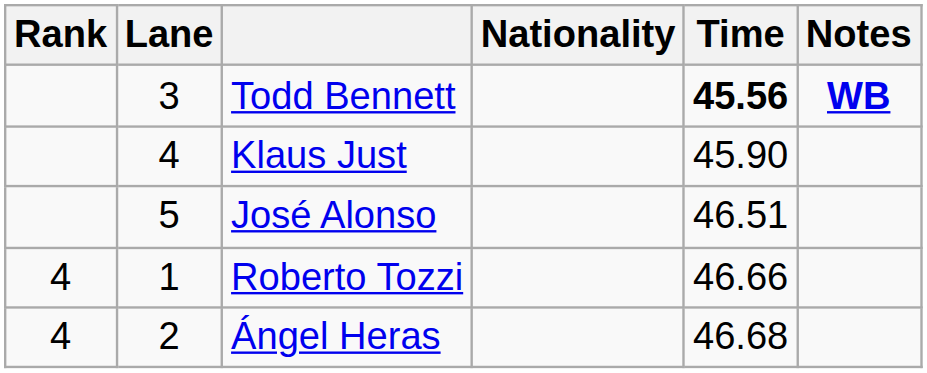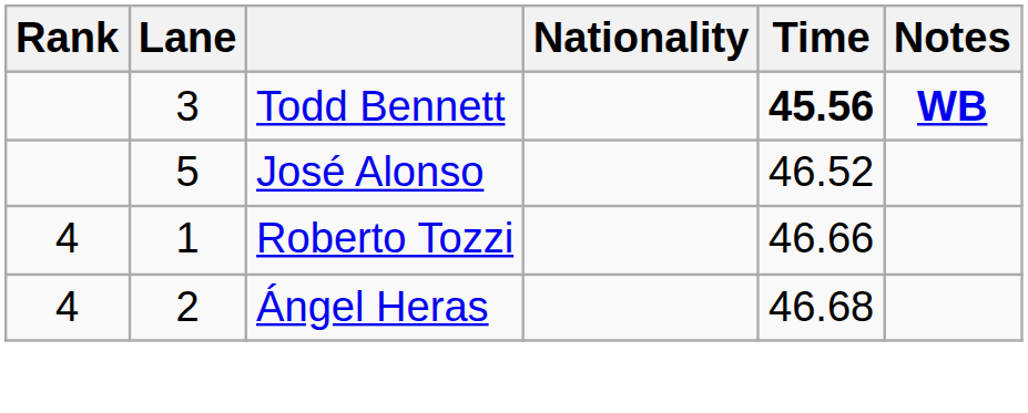 <table class="wikitable sortable" style="text-align:center">
 <tr>
 <th>Rank</th>
 <th>Lane</th>
 <th></th>
 <th>Nationality</th>
 <th>Time</th>
 <th>Notes</th>
 </tr>
 <tr>
 <td></td>
 <td>3</td>
 <td align="left"><a href='#'>Todd Bennett</a></td>
 <td align=left></td>
 <td><strong>45.56</strong></td>
 <td><strong><a href='#'>WB</a></strong></td>
 </tr>
 <tr>
 <td></td>
-<td>4</td>
-<td align="left"><a href='#'>Klaus Just</a></td>
-<td align=left></td>
-<td>45.90</td>
-<td></td>
-</tr>
-<tr>
-<td></td>
 <td>5</td>
 <td align="left"><a href='#'>José Alonso</a></td>
 <td align=left></td>
-<td>46.51</td>
+<td>46.52</td>
 <td></td>
 </tr>
 <tr>
 <td>4</td>
 <td>1</td>
 <td align="left"><a href='#'>Roberto Tozzi</a></td>
 <td align=left></td>
 <td>46.66</td>
 <td></td>
 </tr>
 <tr>
 <td>4</td>
 <td>2</td>
 <td align="left"><a href='#'>Ángel Heras</a></td>
 <td align=left></td>
 <td>46.68</td>
 <td></td>
 </tr>
 </table>
